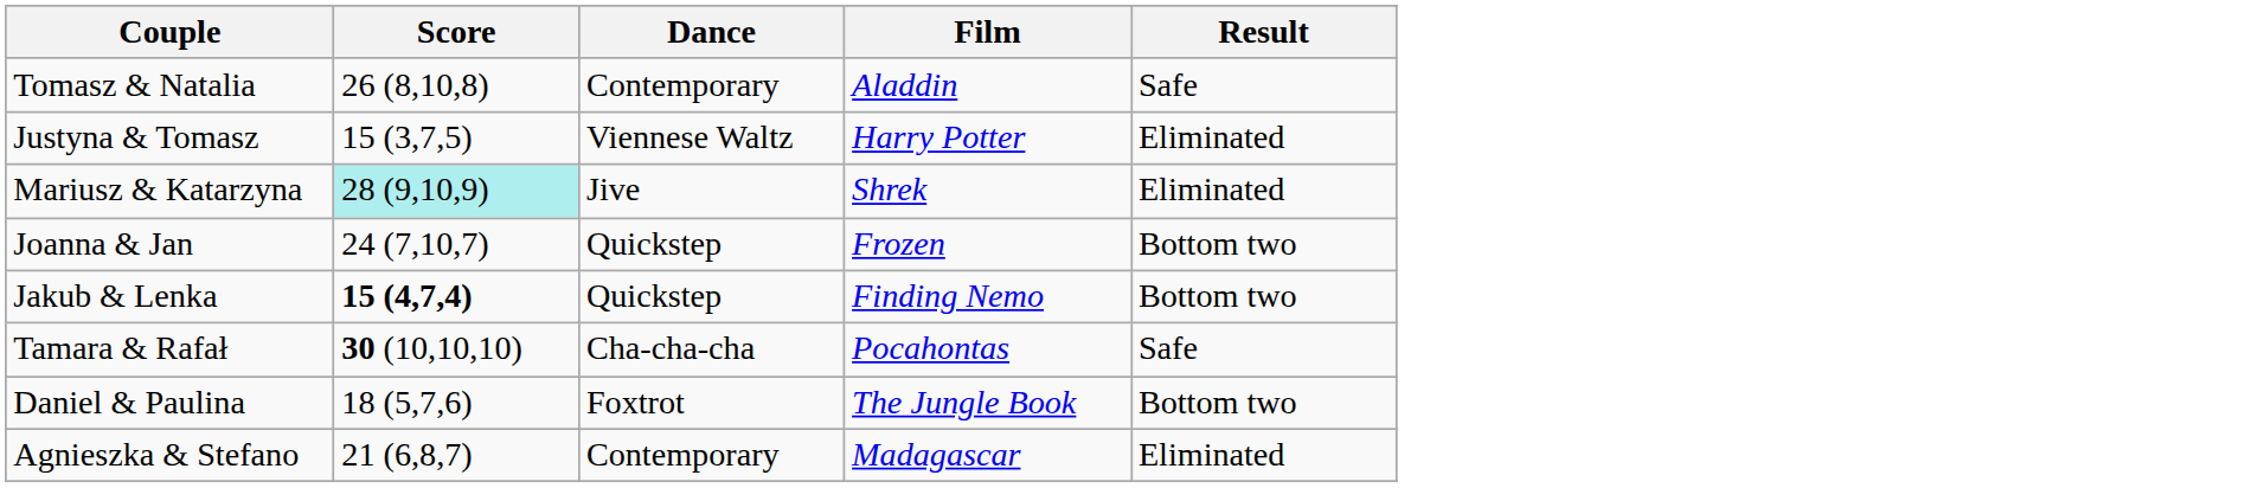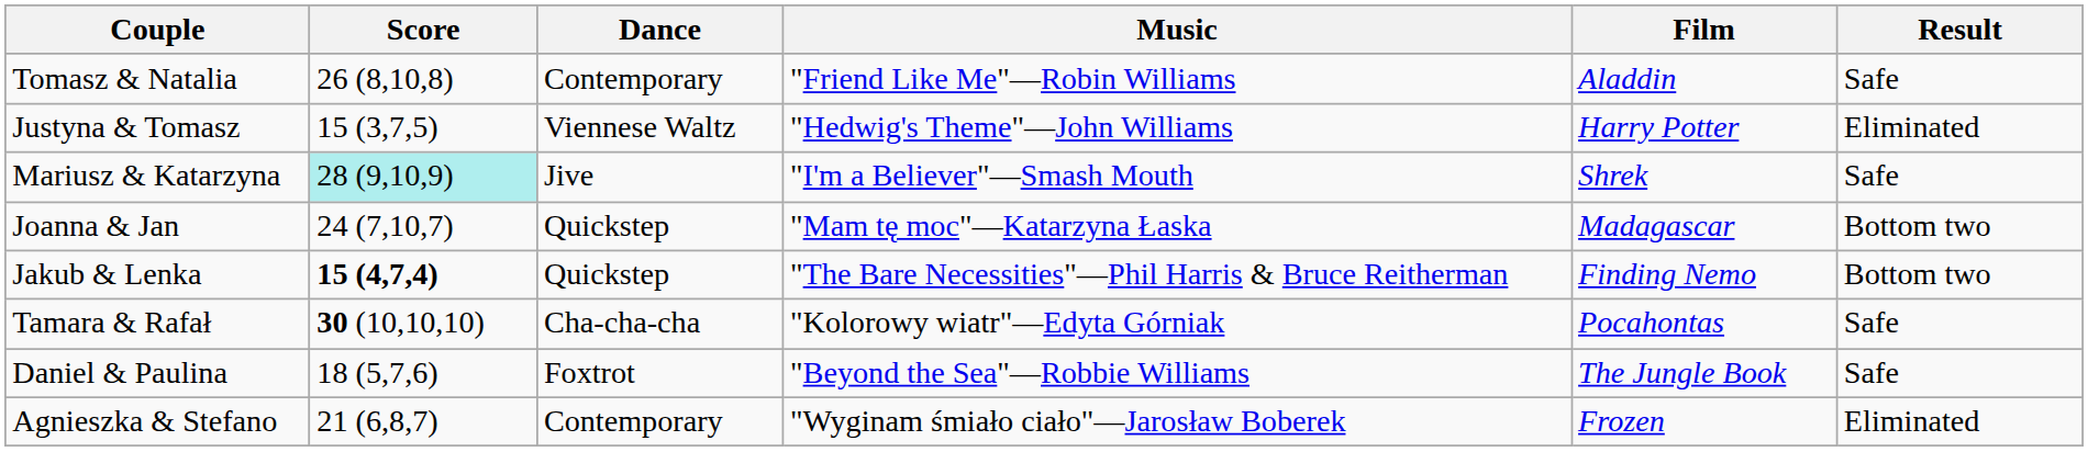 <table class="wikitable">
 <tr>
 <th style="width:150px;">Couple</th>
 <th style="width:110px;">Score</th>
 <th style="width:120px;">Dance</th>
+<th style="width:400px;">Music</th>
 <th style="width:130px;">Film</th>
 <th style="width:120px;">Result</th>
 </tr>
 <tr>
 <td>Tomasz & Natalia</td>
 <td>26 (8,10,8)</td>
 <td>Contemporary</td>
+<td>"<a href='#'>Friend Like Me</a>"—<a href='#'>Robin Williams</a></td>
 <td><em><a href='#'>Aladdin</a></em></td>
 <td>Safe</td>
 </tr>
 <tr>
 <td>Justyna & Tomasz</td>
 <td>15 (3,7,5)</td>
 <td>Viennese Waltz</td>
+<td>"<a href='#'>Hedwig's Theme</a>"—<a href='#'>John Williams</a></td>
 <td><em><a href='#'>Harry Potter</a></em></td>
 <td>Eliminated</td>
 </tr>
 <tr>
 <td>Mariusz & Katarzyna</td>
 <td style="background: paleturquoise;">28 (9,10,9)</td>
 <td>Jive</td>
+<td>"<a href='#'>I'm a Believer</a>"—<a href='#'>Smash Mouth</a></td>
 <td><em><a href='#'>Shrek</a></em></td>
-<td>Eliminated</td>
+<td>Safe</td>
 </tr>
 <tr>
 <td>Joanna & Jan</td>
 <td>24 (7,10,7)</td>
 <td>Quickstep</td>
-<td><em><a href='#'>Frozen</a></em></td>
+<td>"<a href='#'>Mam tę moc</a>"—<a href='#'>Katarzyna Łaska</a></td>
+<td><em><a href='#'>Madagascar</a></em></td>
 <td>Bottom two</td>
 </tr>
 <tr>
 <td>Jakub & Lenka</td>
 <td><strong>15 (4,7,4)</strong></td>
 <td>Quickstep</td>
+<td>"<a href='#'>The Bare Necessities</a>"—<a href='#'>Phil Harris</a> & <a href='#'>Bruce Reitherman</a></td>
 <td><em><a href='#'>Finding Nemo</a></em></td>
 <td>Bottom two</td>
 </tr>
 <tr>
 <td>Tamara & Rafał</td>
 <td><strong>30</strong> (10,10,10)</td>
 <td>Cha-cha-cha</td>
+<td>"Kolorowy wiatr"—<a href='#'>Edyta Górniak</a></td>
 <td><em><a href='#'>Pocahontas</a></em></td>
 <td>Safe</td>
 </tr>
 <tr>
 <td>Daniel & Paulina</td>
 <td>18 (5,7,6)</td>
 <td>Foxtrot</td>
+<td>"<a href='#'>Beyond the Sea</a>"—<a href='#'>Robbie Williams</a></td>
 <td><em><a href='#'>The Jungle Book</a></em></td>
-<td>Bottom two</td>
+<td>Safe</td>
 </tr>
 <tr>
 <td>Agnieszka & Stefano</td>
 <td>21 (6,8,7)</td>
 <td>Contemporary</td>
-<td><em><a href='#'>Madagascar</a></em></td>
+<td>"Wyginam śmiało ciało"—<a href='#'>Jarosław Boberek</a></td>
+<td><em><a href='#'>Frozen</a></em></td>
 <td>Eliminated</td>
 </tr>
 </table>
